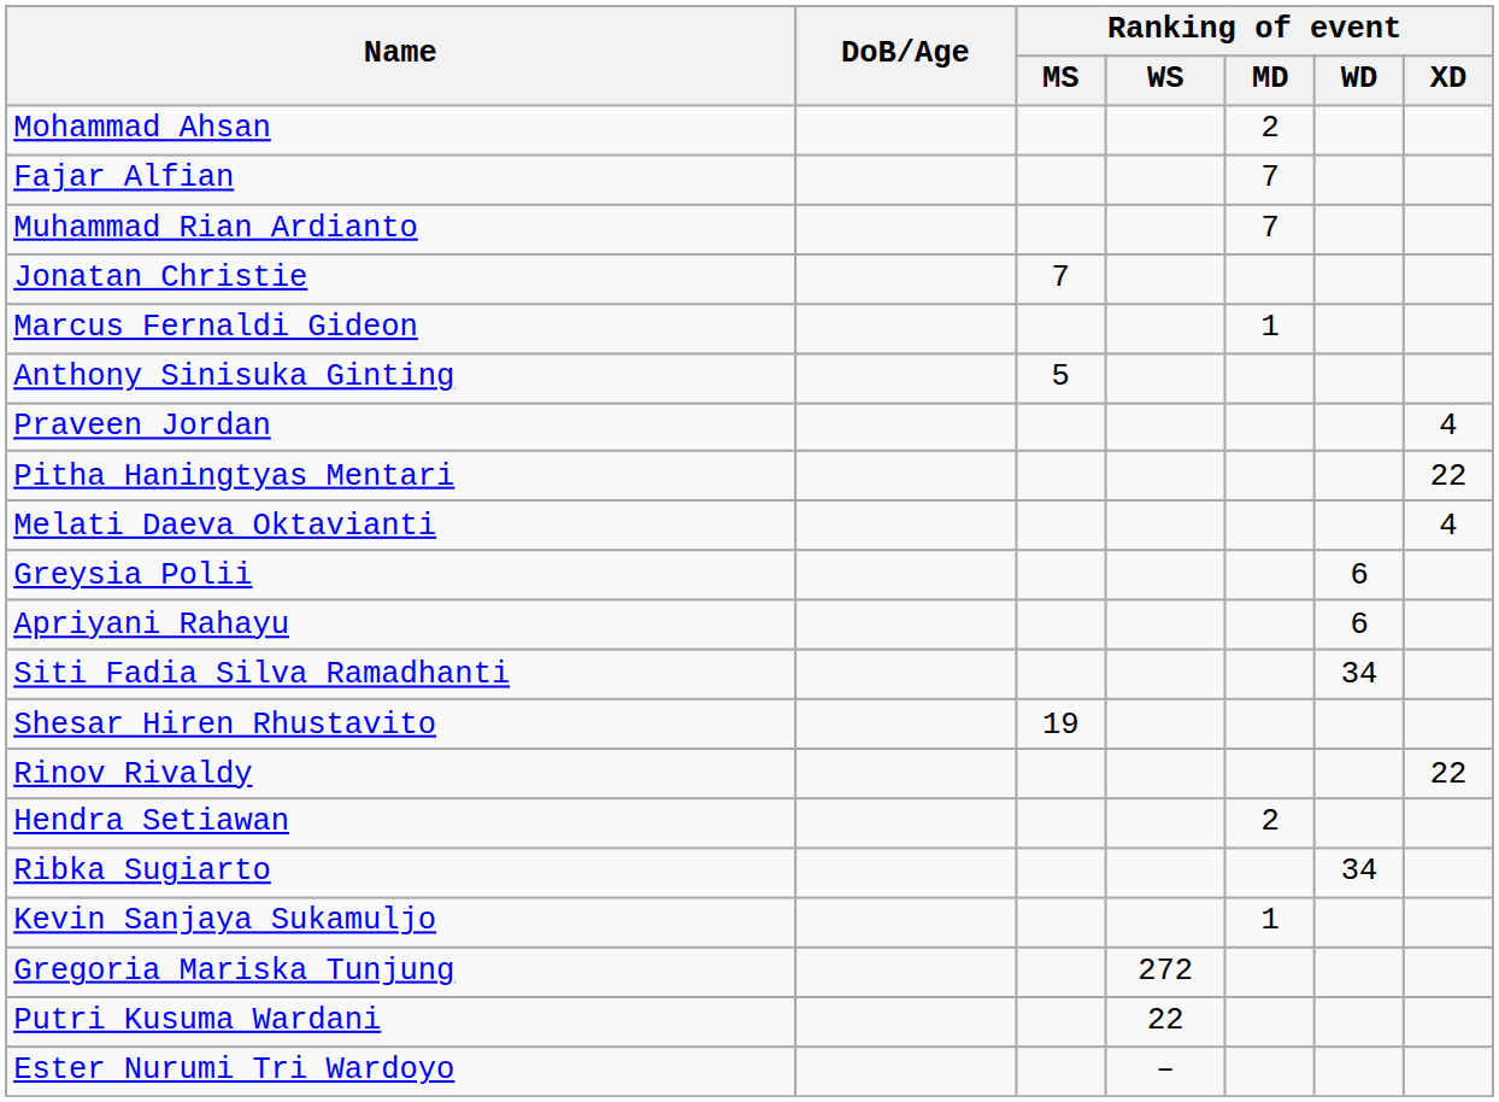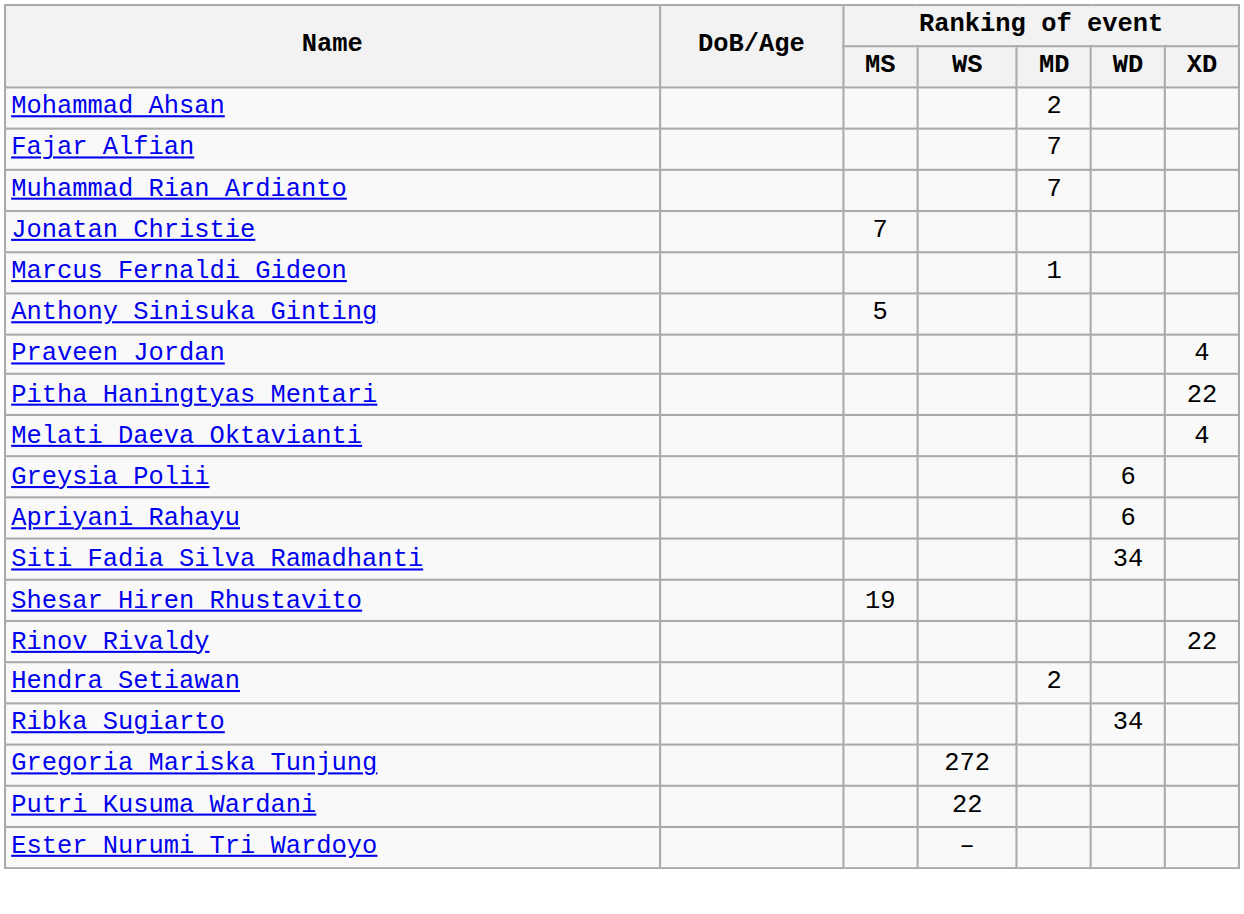 <table class="wikitable"  style="width:600px; font-size:95%; text-align:center">
 <tr>
 <th align="left" rowspan="2">Name</th>
 <th align="left" rowspan="2">DoB/Age</th>
 <th align="center" colspan="5">Ranking of event</th>
 </tr>
 <tr>
 <th align="left">MS</th>
 <th align="left">WS</th>
 <th align="left">MD</th>
 <th align="left">WD</th>
 <th align="left">XD</th>
 </tr>
 <tr>
 <td align="left"><a href='#'>Mohammad Ahsan</a></td>
 <td align="left"></td>
 <td></td>
 <td></td>
 <td>2</td>
 <td></td>
 <td></td>
 </tr>
 <tr>
 <td align="left"><a href='#'>Fajar Alfian</a></td>
 <td align="left"></td>
 <td></td>
 <td></td>
 <td>7</td>
 <td></td>
 <td></td>
 </tr>
 <tr>
 <td align="left"><a href='#'>Muhammad Rian Ardianto</a></td>
 <td align="left"></td>
 <td></td>
 <td></td>
 <td>7</td>
 <td></td>
 <td></td>
 </tr>
 <tr>
 <td align="left"><a href='#'>Jonatan Christie</a></td>
 <td align="left"></td>
 <td>7</td>
 <td></td>
 <td></td>
 <td></td>
 <td></td>
 </tr>
 <tr>
 <td align="left"><a href='#'>Marcus Fernaldi Gideon</a></td>
 <td align="left"></td>
 <td></td>
 <td></td>
 <td>1</td>
 <td></td>
 <td></td>
 </tr>
 <tr>
 <td align="left"><a href='#'>Anthony Sinisuka Ginting</a></td>
 <td align="left"></td>
 <td>5</td>
 <td></td>
 <td></td>
 <td></td>
 <td></td>
 </tr>
 <tr>
 <td align="left"><a href='#'>Praveen Jordan</a></td>
 <td align="left"></td>
 <td></td>
 <td></td>
 <td></td>
 <td></td>
 <td>4</td>
 </tr>
 <tr>
 <td align="left"><a href='#'>Pitha Haningtyas Mentari</a></td>
 <td align="left"></td>
 <td></td>
 <td></td>
 <td></td>
 <td></td>
 <td>22</td>
 </tr>
 <tr>
 <td align="left"><a href='#'>Melati Daeva Oktavianti</a></td>
 <td align="left"></td>
 <td></td>
 <td></td>
 <td></td>
 <td></td>
 <td>4</td>
 </tr>
 <tr>
 <td align="left"><a href='#'>Greysia Polii</a></td>
 <td align="left"></td>
 <td></td>
 <td></td>
 <td></td>
 <td>6</td>
 <td></td>
 </tr>
 <tr>
 <td align="left"><a href='#'>Apriyani Rahayu</a></td>
 <td align="left"></td>
 <td></td>
 <td></td>
 <td></td>
 <td>6</td>
 <td></td>
 </tr>
 <tr>
 <td align="left"><a href='#'>Siti Fadia Silva Ramadhanti</a></td>
 <td align="left"></td>
 <td></td>
 <td></td>
 <td></td>
 <td>34</td>
 <td></td>
 </tr>
 <tr>
 <td align="left"><a href='#'>Shesar Hiren Rhustavito</a></td>
 <td align="left"></td>
 <td>19</td>
 <td></td>
 <td></td>
 <td></td>
 <td></td>
 </tr>
 <tr>
 <td align="left"><a href='#'>Rinov Rivaldy</a></td>
 <td align="left"></td>
 <td></td>
 <td></td>
 <td></td>
 <td></td>
 <td>22</td>
 </tr>
 <tr>
 <td align="left"><a href='#'>Hendra Setiawan</a></td>
 <td align="left"></td>
 <td></td>
 <td></td>
 <td>2</td>
 <td></td>
 <td></td>
 </tr>
 <tr>
 <td align="left"><a href='#'>Ribka Sugiarto</a></td>
 <td align="left"></td>
 <td></td>
 <td></td>
 <td></td>
 <td>34</td>
 <td></td>
 </tr>
 <tr>
-<td align="left"><a href='#'>Kevin Sanjaya Sukamuljo</a></td>
-<td align="left"></td>
-<td></td>
-<td></td>
-<td>1</td>
-<td></td>
-<td></td>
-</tr>
-<tr>
 <td align="left"><a href='#'>Gregoria Mariska Tunjung</a></td>
 <td align="left"></td>
 <td></td>
 <td>272</td>
 <td></td>
 <td></td>
 <td></td>
 </tr>
 <tr>
 <td align="left"><a href='#'>Putri Kusuma Wardani</a></td>
 <td align="left"></td>
 <td></td>
 <td>22</td>
 <td></td>
 <td></td>
 <td></td>
 </tr>
 <tr>
 <td align="left"><a href='#'>Ester Nurumi Tri Wardoyo</a></td>
 <td align="left"></td>
 <td></td>
 <td>–</td>
 <td></td>
 <td></td>
 <td></td>
 </tr>
 </table>
